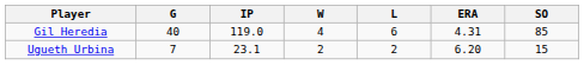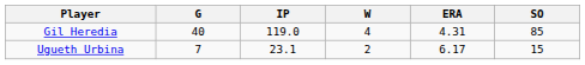 <table class="wikitable sortable">
 <tr>
 <th bgcolor="#DDDDFF" width="16%">Player</th>
 <th bgcolor="#DDDDFF" width="9%">G</th>
 <th bgcolor="#DDDDFF" width="9%">IP</th>
 <th bgcolor="#DDDDFF" width="9%">W</th>
-<th bgcolor="#DDDDFF" width="9%">L</th>
 <th bgcolor="#DDDDFF" width="9%">ERA</th>
 <th bgcolor="#DDDDFF" width="9%">SO</th>
 </tr>
 <tr align="center">
 <td><a href='#'>Gil Heredia</a></td>
 <td>40</td>
 <td>119.0</td>
 <td>4</td>
-<td>6</td>
 <td>4.31</td>
 <td>85</td>
 </tr>
 <tr align=center>
 <td><a href='#'>Ugueth Urbina</a></td>
 <td>7</td>
 <td>23.1</td>
 <td>2</td>
-<td>2</td>
-<td>6.20</td>
+<td>6.17</td>
 <td>15</td>
 </tr>
 </table>
